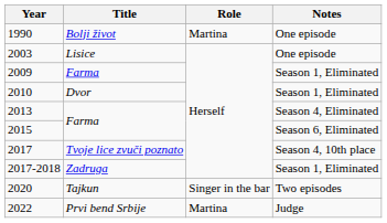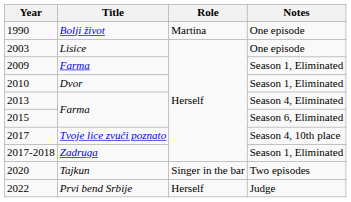 <table class="wikitable">
 <tr>
 <th>Year</th>
 <th>Title</th>
 <th>Role</th>
 <th>Notes</th>
 </tr>
 <tr>
 <td>1990</td>
 <td><em><a href='#'>Bolji život</a></em></td>
 <td>Martina</td>
 <td>One episode</td>
 </tr>
 <tr>
 <td>2003</td>
 <td><em>Lisice</em></td>
 <td rowspan="7">Herself</td>
 <td>One episode</td>
 </tr>
 <tr>
 <td>2009</td>
 <td><em><a href='#'>Farma</a></em></td>
 <td>Season 1, Eliminated</td>
 </tr>
 <tr>
 <td>2010</td>
 <td><em>Dvor</em></td>
 <td>Season 1, Eliminated</td>
 </tr>
 <tr>
 <td>2013</td>
 <td rowspan="2"><em>Farma</em></td>
 <td>Season 4, Eliminated</td>
 </tr>
 <tr>
 <td>2015</td>
 <td>Season 6, Eliminated</td>
 </tr>
 <tr>
 <td>2017</td>
 <td><em><a href='#'>Tvoje lice zvuči poznato</a></em></td>
 <td>Season 4, 10th place</td>
 </tr>
 <tr>
 <td>2017-2018</td>
 <td><em><a href='#'>Zadruga</a></em></td>
 <td>Season 1, Eliminated</td>
 </tr>
 <tr>
 <td>2020</td>
 <td><em>Tajkun</em></td>
 <td>Singer in the bar</td>
 <td>Two episodes</td>
 </tr>
 <tr>
 <td>2022</td>
 <td><em>Prvi bend Srbije</em></td>
-<td>Martina</td>
+<td>Herself</td>
 <td>Judge</td>
 </tr>
 </table>
